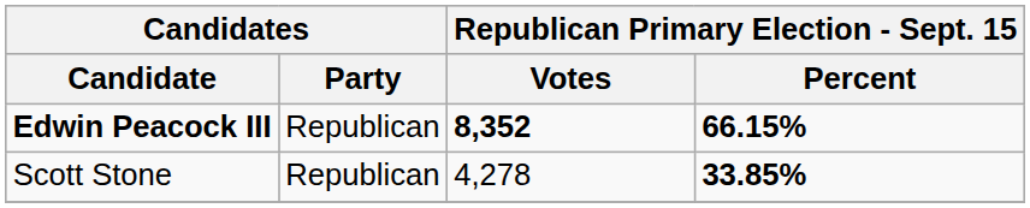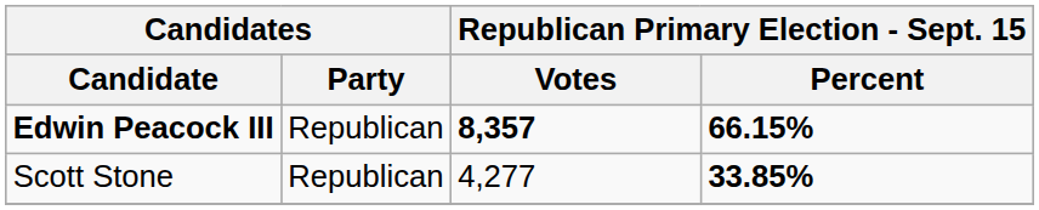 <table class=wikitable>
 <tr>
 <th colspan=2>Candidates</th>
 <th colspan=2>Republican Primary Election - Sept. 15 </th>
 </tr>
 <tr>
 <th>Candidate</th>
 <th>Party</th>
 <th>Votes</th>
 <th>Percent</th>
 </tr>
 <tr>
 <td><strong>Edwin Peacock III</strong></td>
 <td>Republican</td>
-<td><strong>8,352</strong></td>
+<td><strong>8,357</strong></td>
 <td><strong>66.15%</strong></td>
 </tr>
 <tr>
 <td>Scott Stone</td>
 <td>Republican</td>
-<td>4,278</td>
+<td>4,277</td>
 <td><strong>33.85%</strong></td>
 </tr>
 <tr>
 </tr>
 </table>
